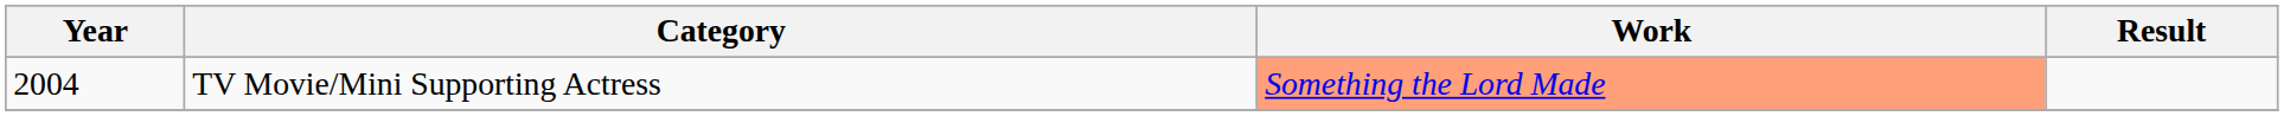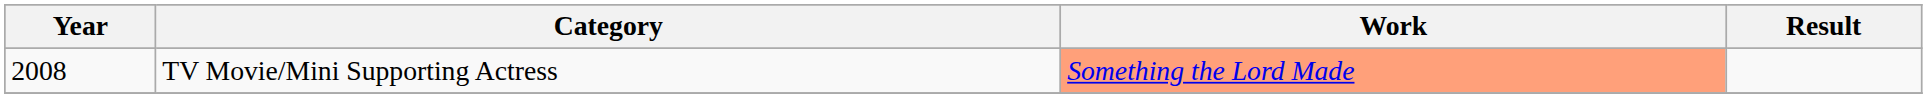 <table class="wikitable" width=70%>
 <tr>
 <th scope="col">Year</th>
 <th scope="col">Category</th>
 <th scope="col">Work</th>
 <th scope="col">Result</th>
 </tr>
 <tr>
-<td>2004</td>
+<td>2008</td>
 <td>TV Movie/Mini Supporting Actress</td>
 <td style="background: lightsalmon;"><em><a href='#'>Something the Lord Made</a></em></td>
 <td></td>
 </tr>
 <tr>
 </tr>
 </table>
